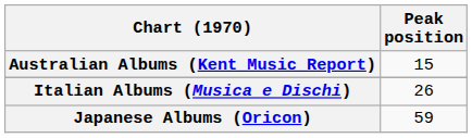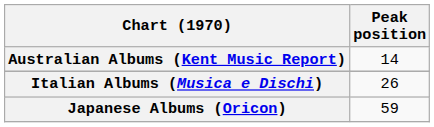 <table class="wikitable sortable plainrowheaders">
 <tr>
 <th>Chart (1970)</th>
 <th>Peak<br>position</th>
 </tr>
 <tr>
 <th scope="row">Australian Albums (<a href='#'>Kent Music Report</a>)</th>
-<td align="center">15</td>
+<td align="center">14</td>
 </tr>
 <tr>
 </tr>
 <tr>
 <th scope="row">Italian Albums (<em><a href='#'>Musica e Dischi</a></em>)</th>
 <td align="center">26</td>
 </tr>
 <tr>
 <th scope="row">Japanese Albums (<a href='#'>Oricon</a>)</th>
 <td align="center">59</td>
 </tr>
 <tr>
 </tr>
 <tr>
 </tr>
 </table>
